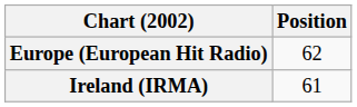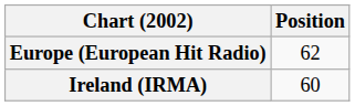 <table class="wikitable plainrowheaders" style="text-align:center">
 <tr>
 <th>Chart (2002)</th>
 <th>Position</th>
 </tr>
 <tr>
 <th scope="row">Europe (European Hit Radio)</th>
 <td>62</td>
 </tr>
 <tr>
 <th scope="row">Ireland (IRMA)</th>
-<td>61</td>
+<td>60</td>
 </tr>
 </table>
